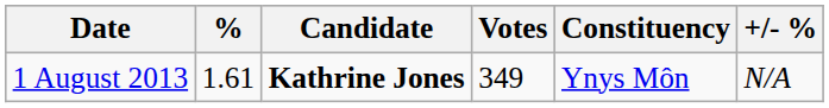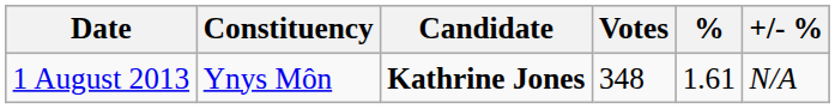 <table class="wikitable sortable">
 <tr>
 <th>Date</th>
-<th>%</th>
+<th>Constituency</th>
 <th>Candidate</th>
 <th>Votes</th>
-<th>Constituency</th>
+<th>%</th>
 <th>+/- %</th>
 </tr>
 <tr>
 <td><a href='#'>1 August 2013</a></td>
+<td><a href='#'>Ynys Môn</a></td>
+<td><strong>Kathrine Jones</strong></td>
+<td>348</td>
 <td>1.61</td>
-<td><strong>Kathrine Jones</strong></td>
-<td>349</td>
-<td><a href='#'>Ynys Môn</a></td>
 <td><em>N/A</em></td>
 </tr>
 </table>
